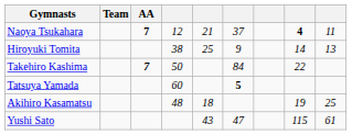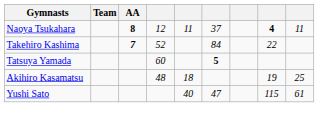 <table class="wikitable sortable collapsible autocollapse plainrowheaders" style="text-align:center; font-size:95%;">
 <tr>
 <th width=28% class=unsortable>Gymnasts</th>
 <th width=9% class=unsortable>Team</th>
 <th width=9% class=unsortable>AA</th>
 <th width=9% class=unsortable></th>
 <th width=9% class=unsortable></th>
 <th width=9% class=unsortable></th>
 <th width=9% class=unsortable></th>
 <th width=9% class=unsortable></th>
 <th width=9% class=unsortable></th>
 </tr>
 <tr>
 <td align=left><a href='#'>Naoya Tsukahara</a></td>
 <td></td>
-<td><strong>7</strong></td>
+<td><strong>8</strong></td>
 <td><em>12</em></td>
-<td><em>21</em></td>
+<td><em>11</em></td>
 <td><em>37</em></td>
 <td></td>
 <td><strong>4</strong></td>
 <td><em>11</em></td>
 </tr>
 <tr>
-<td align=left><a href='#'>Hiroyuki Tomita</a></td>
-<td></td>
-<td></td>
-<td><em>38</em></td>
-<td><em>25</em></td>
-<td><em>9</em></td>
-<td></td>
-<td><em>14</em></td>
-<td><em>13</em></td>
-</tr>
-<tr>
 <td align=left><a href='#'>Takehiro Kashima</a></td>
 <td></td>
 <td><strong><em>7</em></strong></td>
-<td><em>50</em></td>
+<td><em>52</em></td>
 <td></td>
 <td><em>84</em></td>
 <td></td>
 <td><em>22</em></td>
 <td></td>
 </tr>
 <tr>
 <td align=left><a href='#'>Tatsuya Yamada</a></td>
 <td></td>
 <td></td>
 <td><em>60</em></td>
 <td></td>
 <td><strong>5</strong></td>
 <td></td>
 <td></td>
 <td></td>
 </tr>
 <tr>
 <td align=left><a href='#'>Akihiro Kasamatsu</a></td>
 <td></td>
 <td></td>
 <td><em>48</em></td>
 <td><em>18</em></td>
 <td></td>
 <td></td>
 <td><em>19</em></td>
 <td><em>25</em></td>
 </tr>
 <tr>
 <td align=left><a href='#'>Yushi Sato</a></td>
 <td></td>
 <td></td>
 <td></td>
-<td><em>43</em></td>
+<td><em>40</em></td>
 <td><em>47</em></td>
 <td></td>
 <td><em>115</em></td>
 <td><em>61</em></td>
 </tr>
 </table>
